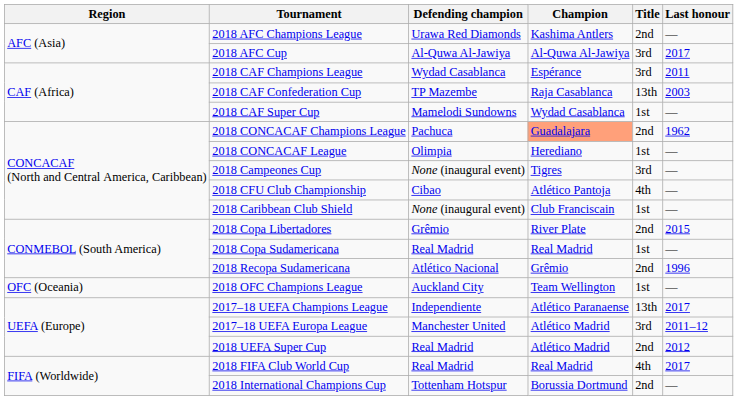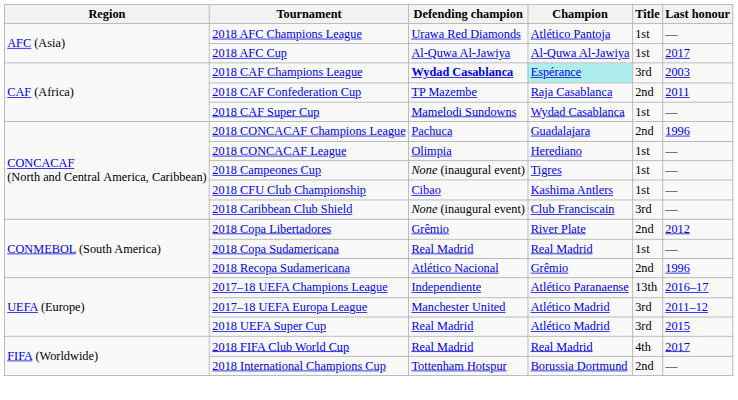 <table class="wikitable">
 <tr>
 <th>Region</th>
 <th>Tournament</th>
 <th>Defending champion</th>
 <th>Champion</th>
 <th>Title</th>
 <th>Last honour</th>
 </tr>
 <tr>
 <td rowspan="2"><a href='#'>AFC</a> (Asia)</td>
 <td><a href='#'>2018 AFC Champions League</a></td>
 <td> <a href='#'>Urawa Red Diamonds</a></td>
-<td> <a href='#'>Kashima Antlers</a></td>
-<td>2nd</td>
+<td> <a href='#'>Atlético Pantoja</a></td>
+<td>1st</td>
 <td>—</td>
 </tr>
 <tr>
 <td><a href='#'>2018 AFC Cup</a></td>
 <td> <a href='#'>Al-Quwa Al-Jawiya</a></td>
 <td> <a href='#'>Al-Quwa Al-Jawiya</a></td>
-<td>3rd</td>
+<td>1st</td>
 <td><a href='#'>2017</a></td>
 </tr>
 <tr>
 <td rowspan="3"><a href='#'>CAF</a> (Africa)</td>
 <td><a href='#'>2018 CAF Champions League</a></td>
-<td> <a href='#'>Wydad Casablanca</a></td>
-<td> <a href='#'>Espérance</a></td>
+<td><strong> <a href='#'>Wydad Casablanca</a></strong></td>
+<td style="background: paleturquoise;"> <a href='#'>Espérance</a></td>
 <td>3rd</td>
-<td><a href='#'>2011</a></td>
+<td><a href='#'>2003</a></td>
 </tr>
 <tr>
 <td><a href='#'>2018 CAF Confederation Cup</a></td>
 <td> <a href='#'>TP Mazembe</a></td>
 <td> <a href='#'>Raja Casablanca</a></td>
-<td>13th</td>
-<td><a href='#'>2003</a></td>
+<td>2nd</td>
+<td><a href='#'>2011</a></td>
 </tr>
 <tr>
 <td><a href='#'>2018 CAF Super Cup</a></td>
 <td> <a href='#'>Mamelodi Sundowns</a></td>
 <td> <a href='#'>Wydad Casablanca</a></td>
 <td>1st</td>
 <td>—</td>
 </tr>
 <tr>
 <td rowspan="5"><a href='#'>CONCACAF</a><br>(North and Central America, Caribbean)</td>
 <td><a href='#'>2018 CONCACAF Champions League</a></td>
 <td> <a href='#'>Pachuca</a></td>
-<td style="background: lightsalmon;"> <a href='#'>Guadalajara</a></td>
+<td> <a href='#'>Guadalajara</a></td>
 <td>2nd</td>
-<td><a href='#'>1962</a></td>
+<td><a href='#'>1996</a></td>
 </tr>
 <tr>
 <td><a href='#'>2018 CONCACAF League</a></td>
 <td> <a href='#'>Olimpia</a></td>
 <td> <a href='#'>Herediano</a></td>
 <td>1st</td>
 <td>—</td>
 </tr>
 <tr>
 <td><a href='#'>2018 Campeones Cup</a></td>
 <td><em>None</em> (inaugural event)</td>
 <td> <a href='#'>Tigres</a></td>
-<td>3rd</td>
+<td>1st</td>
 <td>—</td>
 </tr>
 <tr>
 <td><a href='#'>2018 CFU Club Championship</a></td>
 <td> <a href='#'>Cibao</a></td>
-<td> <a href='#'>Atlético Pantoja</a></td>
-<td>4th</td>
+<td> <a href='#'>Kashima Antlers</a></td>
+<td>1st</td>
 <td>—</td>
 </tr>
 <tr>
 <td><a href='#'>2018 Caribbean Club Shield</a></td>
 <td><em>None</em> (inaugural event)</td>
 <td> <a href='#'>Club Franciscain</a></td>
-<td>1st</td>
+<td>3rd</td>
 <td>—</td>
 </tr>
 <tr>
 <td rowspan="3"><a href='#'>CONMEBOL</a> (South America)</td>
 <td><a href='#'>2018 Copa Libertadores</a></td>
 <td> <a href='#'>Grêmio</a></td>
 <td> <a href='#'>River Plate</a></td>
 <td>2nd</td>
-<td><a href='#'>2015</a></td>
+<td><a href='#'>2012</a></td>
 </tr>
 <tr>
 <td><a href='#'>2018 Copa Sudamericana</a></td>
 <td> <a href='#'>Real Madrid</a></td>
 <td> <a href='#'>Real Madrid</a></td>
 <td>1st</td>
 <td>—</td>
 </tr>
 <tr>
 <td><a href='#'>2018 Recopa Sudamericana</a></td>
 <td> <a href='#'>Atlético Nacional</a></td>
 <td> <a href='#'>Grêmio</a></td>
 <td>2nd</td>
 <td><a href='#'>1996</a></td>
 </tr>
 <tr>
-<td><a href='#'>OFC</a> (Oceania)</td>
-<td><a href='#'>2018 OFC Champions League</a></td>
-<td> <a href='#'>Auckland City</a></td>
-<td> <a href='#'>Team Wellington</a></td>
-<td>1st</td>
-<td>—</td>
-</tr>
-<tr>
 <td rowspan="3"><a href='#'>UEFA</a> (Europe)</td>
 <td><a href='#'>2017–18 UEFA Champions League</a></td>
 <td> <a href='#'>Independiente</a></td>
 <td> <a href='#'>Atlético Paranaense</a></td>
 <td>13th</td>
-<td><a href='#'>2017</a></td>
+<td><a href='#'>2016–17</a></td>
 </tr>
 <tr>
 <td><a href='#'>2017–18 UEFA Europa League</a></td>
 <td> <a href='#'>Manchester United</a></td>
 <td> <a href='#'>Atlético Madrid</a></td>
 <td>3rd</td>
 <td><a href='#'>2011–12</a></td>
 </tr>
 <tr>
 <td><a href='#'>2018 UEFA Super Cup</a></td>
 <td> <a href='#'>Real Madrid</a></td>
 <td> <a href='#'>Atlético Madrid</a></td>
-<td>2nd</td>
-<td><a href='#'>2012</a></td>
+<td>3rd</td>
+<td><a href='#'>2015</a></td>
 </tr>
 <tr>
 <td rowspan=2><a href='#'>FIFA</a> (Worldwide)</td>
 <td><a href='#'>2018 FIFA Club World Cup</a></td>
 <td> <a href='#'>Real Madrid</a></td>
 <td> <a href='#'>Real Madrid</a></td>
 <td>4th</td>
 <td><a href='#'>2017</a></td>
 </tr>
 <tr>
 <td><a href='#'>2018 International Champions Cup</a></td>
 <td> <a href='#'>Tottenham Hotspur</a></td>
 <td> <a href='#'>Borussia Dortmund</a></td>
 <td>2nd</td>
 <td>—</td>
 </tr>
 </table>
